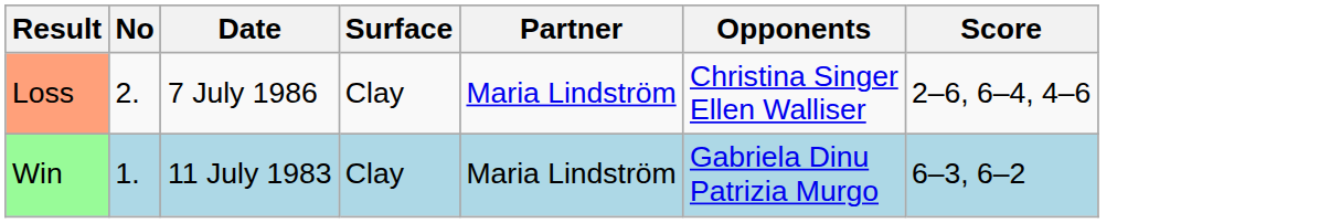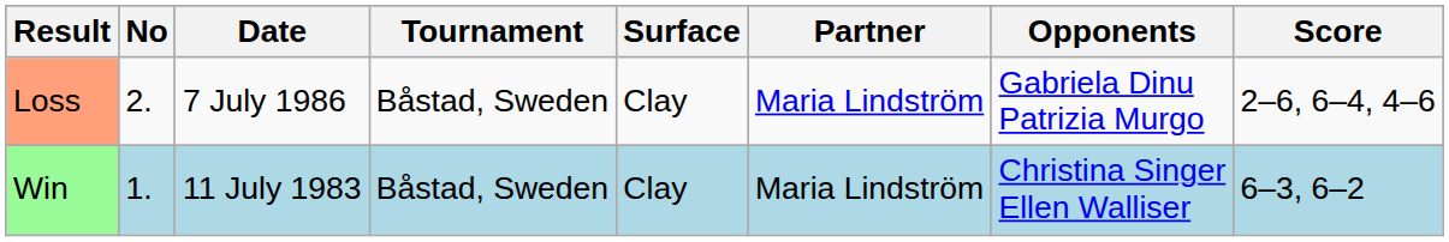 <table class="sortable wikitable" style="font-size:97%;">
 <tr>
 <th>Result</th>
 <th>No</th>
 <th>Date</th>
+<th>Tournament</th>
 <th>Surface</th>
 <th>Partner</th>
 <th>Opponents</th>
 <th>Score</th>
 </tr>
 <tr>
 <td style="background:#ffa07a;">Loss</td>
 <td>2.</td>
 <td>7 July 1986</td>
+<td>Båstad, Sweden</td>
 <td>Clay</td>
 <td> <a href='#'>Maria Lindström</a></td>
-<td> <a href='#'>Christina Singer</a> <br>  <a href='#'>Ellen Walliser</a></td>
+<td> <a href='#'>Gabriela Dinu</a> <br>  <a href='#'>Patrizia Murgo</a></td>
 <td>2–6, 6–4, 4–6</td>
 </tr>
 <tr style="background:lightblue;">
 <td style="background:#98fb98;">Win</td>
 <td>1.</td>
 <td>11 July 1983</td>
+<td>Båstad, Sweden</td>
 <td>Clay</td>
 <td> Maria Lindström</td>
-<td> <a href='#'>Gabriela Dinu</a> <br>  <a href='#'>Patrizia Murgo</a></td>
+<td> <a href='#'>Christina Singer</a> <br>  <a href='#'>Ellen Walliser</a></td>
 <td>6–3, 6–2</td>
 </tr>
 </table>
